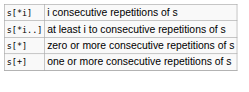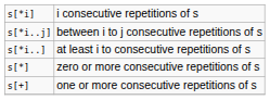 <table class="wikitable">
 <tr>
 <td><code> s[*i]  </code></td>
 <td>i consecutive repetitions of s</td>
+</tr>
+<tr>
+<td><code> s[*i..j] </code></td>
+<td>between i to j consecutive repetitions of s</td>
 </tr>
 <tr>
 <td><code> s[*i..] </code></td>
 <td>at least i to consecutive repetitions of s</td>
 </tr>
 <tr>
 <td><code> s[*] </code></td>
 <td>zero or more consecutive repetitions of s</td>
 </tr>
 <tr>
 <td><code> s[+] </code></td>
 <td>one or more consecutive repetitions of s</td>
 </tr>
 <tr>
 </tr>
 </table>
